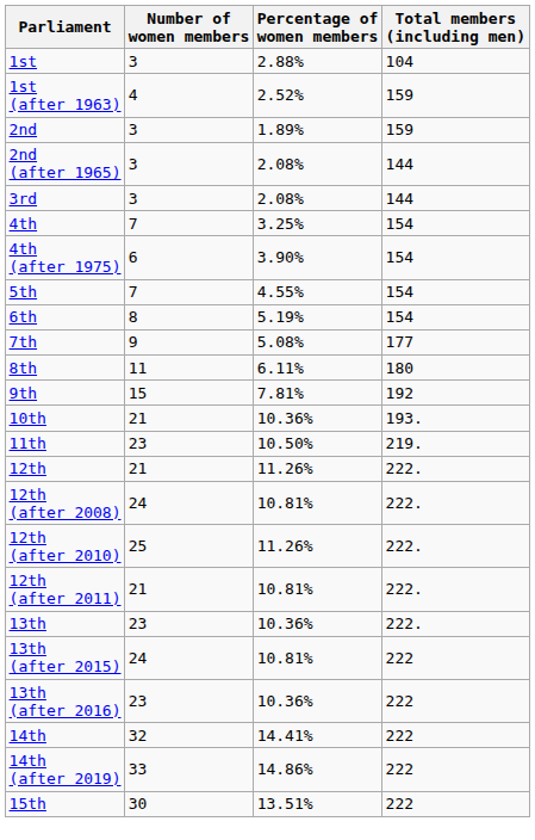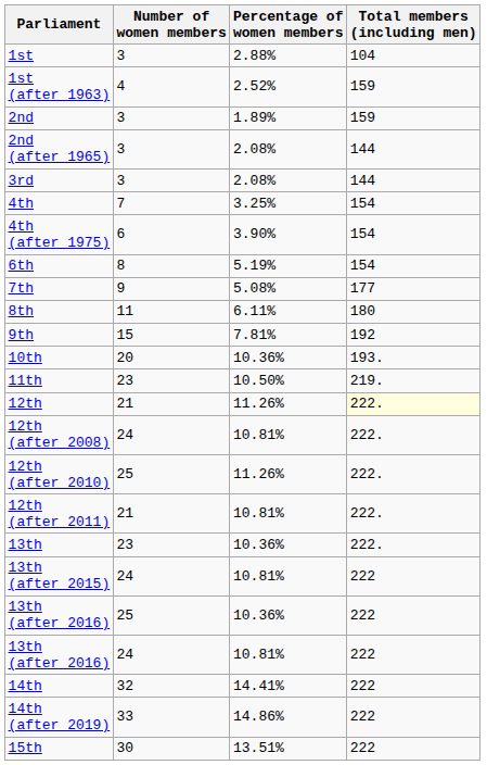 <table class=wikitable sortable>
 <tr>
 <th>Parliament</th>
 <th>Number of<br>women members</th>
 <th>Percentage of<br>women members</th>
 <th>Total members<br>(including men)</th>
 </tr>
 <tr>
 <td><a href='#'>1st</a></td>
 <td>3</td>
 <td>2.88%</td>
 <td>104</td>
 </tr>
 <tr>
 <td><a href='#'>1st<br>(after 1963)</a></td>
 <td>4</td>
 <td>2.52%</td>
 <td>159</td>
 </tr>
 <tr>
 <td><a href='#'>2nd</a></td>
 <td>3</td>
 <td>1.89%</td>
 <td>159</td>
 </tr>
 <tr>
 <td><a href='#'>2nd<br>(after 1965)</a></td>
 <td>3</td>
 <td>2.08%</td>
 <td>144</td>
 </tr>
 <tr>
 <td><a href='#'>3rd</a></td>
 <td>3</td>
 <td>2.08%</td>
 <td>144</td>
 </tr>
 <tr>
 <td><a href='#'>4th</a></td>
 <td>7</td>
 <td>3.25%</td>
 <td>154</td>
 </tr>
 <tr>
 <td><a href='#'>4th<br>(after 1975)</a></td>
 <td>6</td>
 <td>3.90%</td>
 <td>154</td>
 </tr>
 <tr>
-<td><a href='#'>5th</a></td>
-<td>7</td>
-<td>4.55%</td>
-<td>154</td>
-</tr>
-<tr>
 <td><a href='#'>6th</a></td>
 <td>8</td>
 <td>5.19%</td>
 <td>154</td>
 </tr>
 <tr>
 <td><a href='#'>7th</a></td>
 <td>9</td>
 <td>5.08%</td>
 <td>177</td>
 </tr>
 <tr>
 <td><a href='#'>8th</a></td>
 <td>11</td>
 <td>6.11%</td>
 <td>180</td>
 </tr>
 <tr>
 <td><a href='#'>9th</a></td>
 <td>15</td>
 <td>7.81%</td>
 <td>192</td>
 </tr>
 <tr>
 <td><a href='#'>10th</a></td>
-<td>21</td>
+<td>20</td>
 <td>10.36%</td>
 <td>193.</td>
 </tr>
 <tr>
 <td><a href='#'>11th</a></td>
 <td>23</td>
 <td>10.50%</td>
 <td>219.</td>
 </tr>
 <tr>
 <td><a href='#'>12th</a></td>
 <td>21</td>
 <td>11.26%</td>
-<td>222.</td>
+<td style="background: lightyellow;">222.</td>
 </tr>
 <tr>
 <td><a href='#'>12th<br>(after 2008)</a></td>
 <td>24</td>
 <td>10.81%</td>
 <td>222.</td>
 </tr>
 <tr>
 <td><a href='#'>12th<br>(after 2010)</a></td>
 <td>25</td>
 <td>11.26%</td>
 <td>222.</td>
 </tr>
 <tr>
 <td><a href='#'>12th<br>(after 2011)</a></td>
 <td>21</td>
 <td>10.81%</td>
 <td>222.</td>
 </tr>
 <tr>
 <td><a href='#'>13th</a></td>
 <td>23</td>
 <td>10.36%</td>
 <td>222.</td>
 </tr>
 <tr>
 <td><a href='#'>13th<br>(after 2015)</a></td>
 <td>24</td>
 <td>10.81%</td>
 <td>222</td>
 </tr>
 <tr>
 <td><a href='#'>13th<br>(after 2016)</a></td>
-<td>23</td>
+<td>25</td>
 <td>10.36%</td>
+<td>222</td>
+</tr>
+<tr>
+<td><a href='#'>13th<br>(after 2016)</a></td>
+<td>24</td>
+<td>10.81%</td>
 <td>222</td>
 </tr>
 <tr>
 <td><a href='#'>14th</a></td>
 <td>32</td>
 <td>14.41%</td>
 <td>222</td>
 </tr>
 <tr>
 <td><a href='#'>14th<br>(after 2019)</a></td>
 <td>33</td>
 <td>14.86%</td>
 <td>222</td>
 </tr>
 <tr>
 <td><a href='#'>15th</a></td>
 <td>30</td>
 <td>13.51%</td>
 <td>222</td>
 </tr>
 </table>
